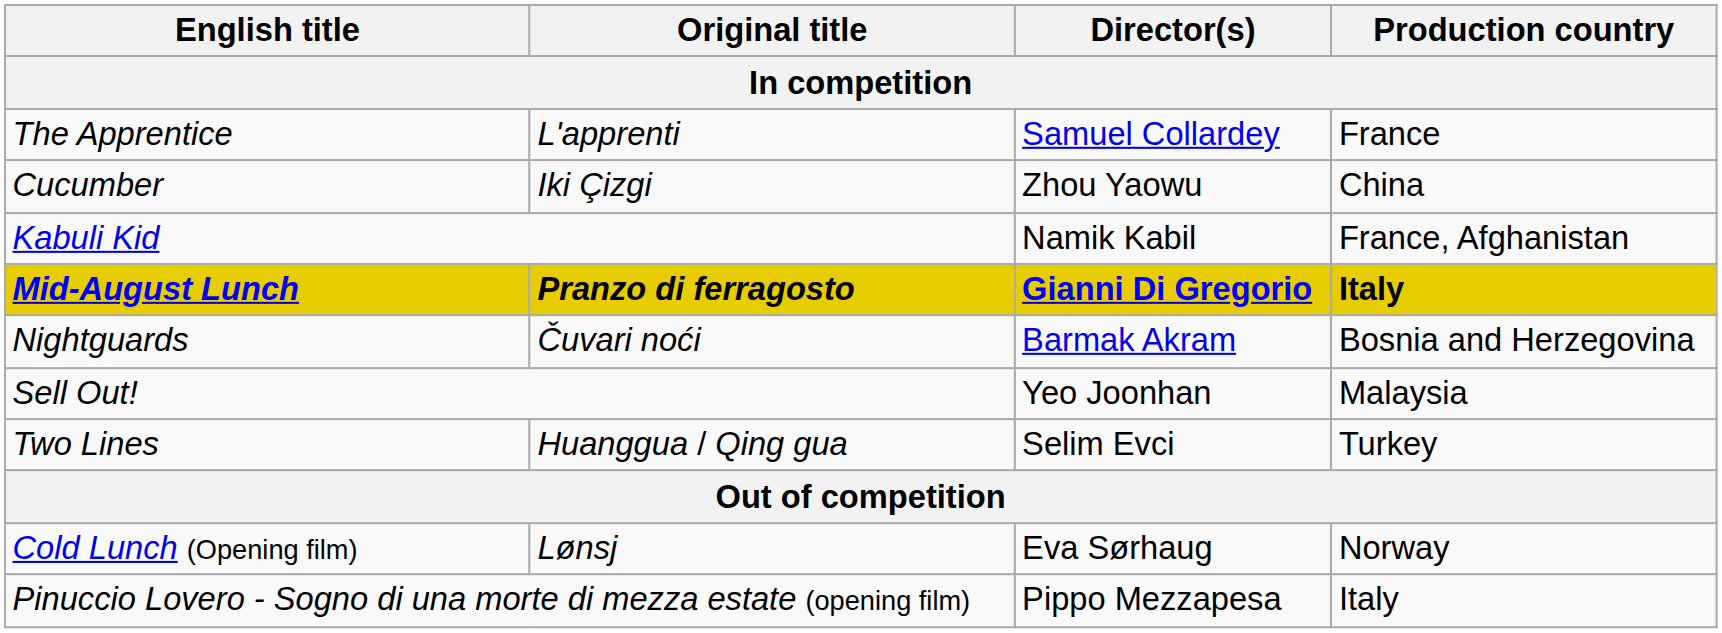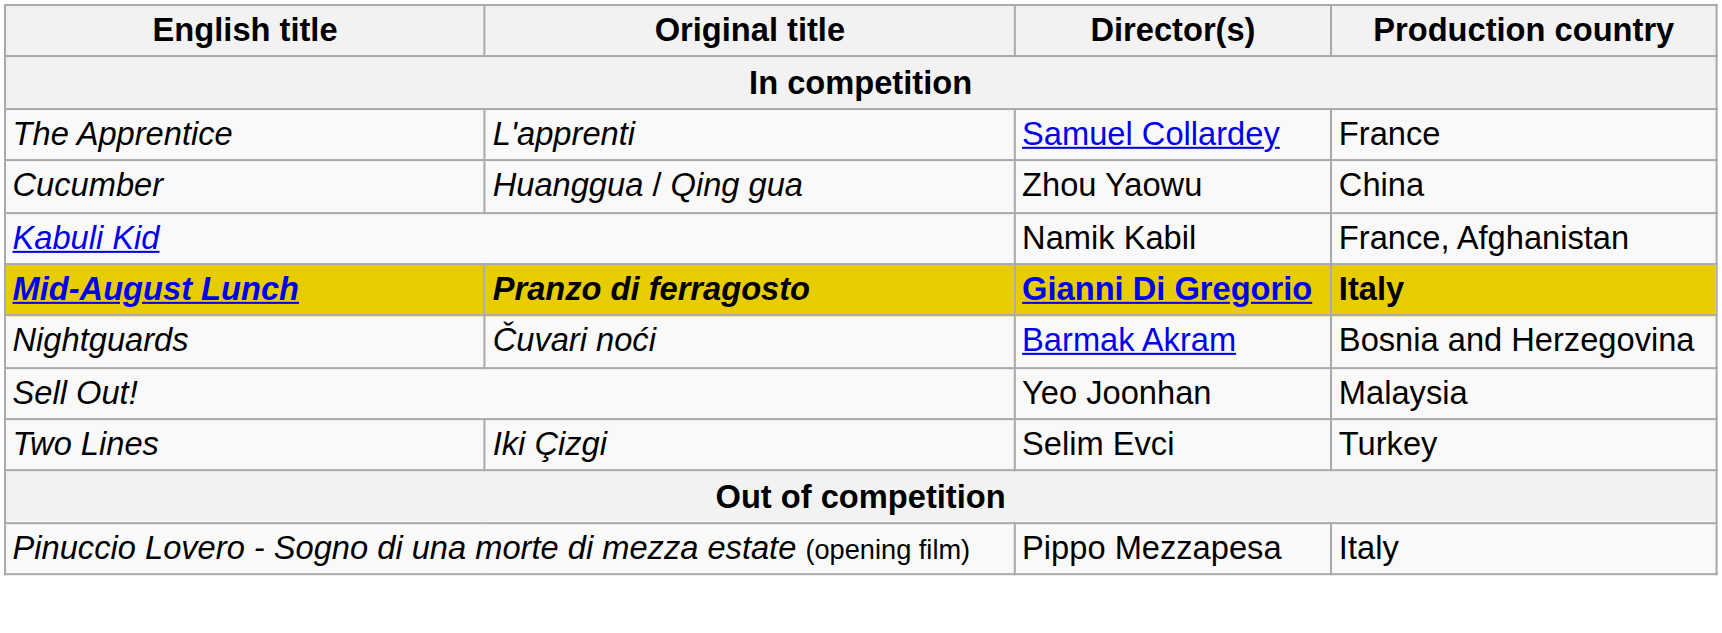 <table class="wikitable" style="width:95%; margin-bottom:0px">
 <tr>
 <th>English title</th>
 <th>Original title</th>
 <th>Director(s)</th>
 <th>Production country</th>
 </tr>
 <tr>
 <th colspan=4>In competition</th>
 </tr>
 <tr>
 <td><em>The Apprentice</em></td>
 <td><em>L'apprenti</em></td>
 <td><a href='#'>Samuel Collardey</a></td>
 <td>France</td>
 </tr>
 <tr>
 <td><em>Cucumber</em></td>
-<td><em>Iki Çizgi</em></td>
+<td><em>Huanggua</em> / <em>Qing gua</em></td>
 <td>Zhou Yaowu</td>
 <td>China</td>
 </tr>
 <tr>
 <td colspan=2><em><a href='#'>Kabuli Kid</a></em></td>
 <td>Namik Kabil</td>
 <td>France, Afghanistan</td>
 </tr>
 <tr style="background:#E7CD00;">
 <td><strong><em><a href='#'>Mid-August Lunch</a></em></strong></td>
 <td><strong><em>Pranzo di ferragosto</em></strong></td>
 <td><strong><a href='#'>Gianni Di Gregorio</a></strong></td>
 <td><strong>Italy</strong></td>
 </tr>
 <tr>
 <td><em>Nightguards</em></td>
 <td><em>Čuvari noći</em></td>
 <td><a href='#'>Barmak Akram</a></td>
 <td>Bosnia and Herzegovina</td>
 </tr>
 <tr>
 <td colspan=2><em>Sell Out!</em></td>
 <td>Yeo Joonhan</td>
 <td>Malaysia</td>
 </tr>
 <tr>
 <td><em>Two Lines</em></td>
-<td><em>Huanggua</em> / <em>Qing gua</em></td>
+<td><em>Iki Çizgi</em></td>
 <td>Selim Evci</td>
 <td>Turkey</td>
 </tr>
 <tr>
 <th colspan="4">Out of competition</th>
 </tr>
 <tr>
-<td><em><a href='#'>Cold Lunch</a></em> <small>(Opening film)</small></td>
-<td><em>Lønsj</em></td>
-<td>Eva Sørhaug</td>
-<td>Norway</td>
-</tr>
-<tr>
 <td colspan="2"><em>Pinuccio Lovero - Sogno di una morte di mezza estate</em> <small>(opening film)</small></td>
 <td>Pippo Mezzapesa</td>
 <td>Italy</td>
 </tr>
 </table>
